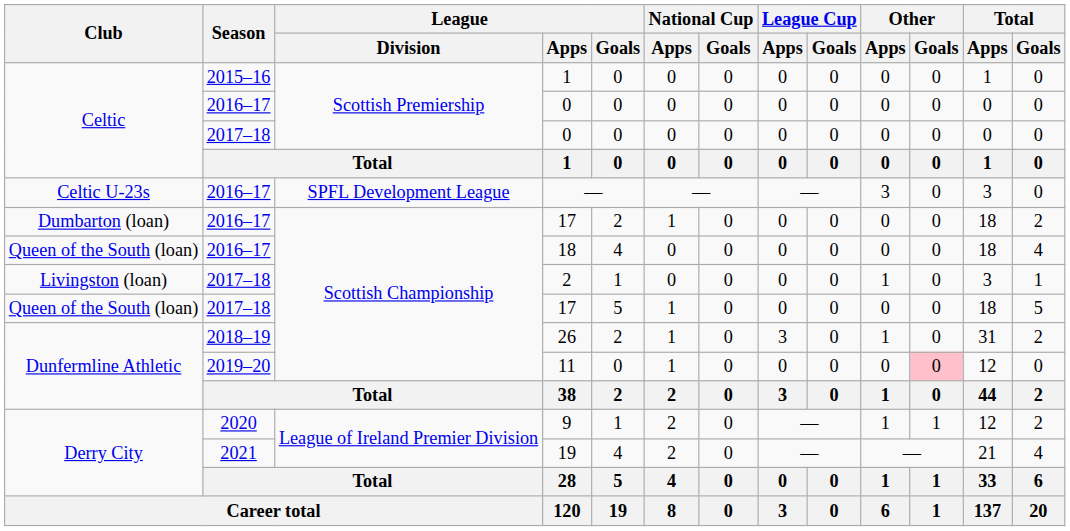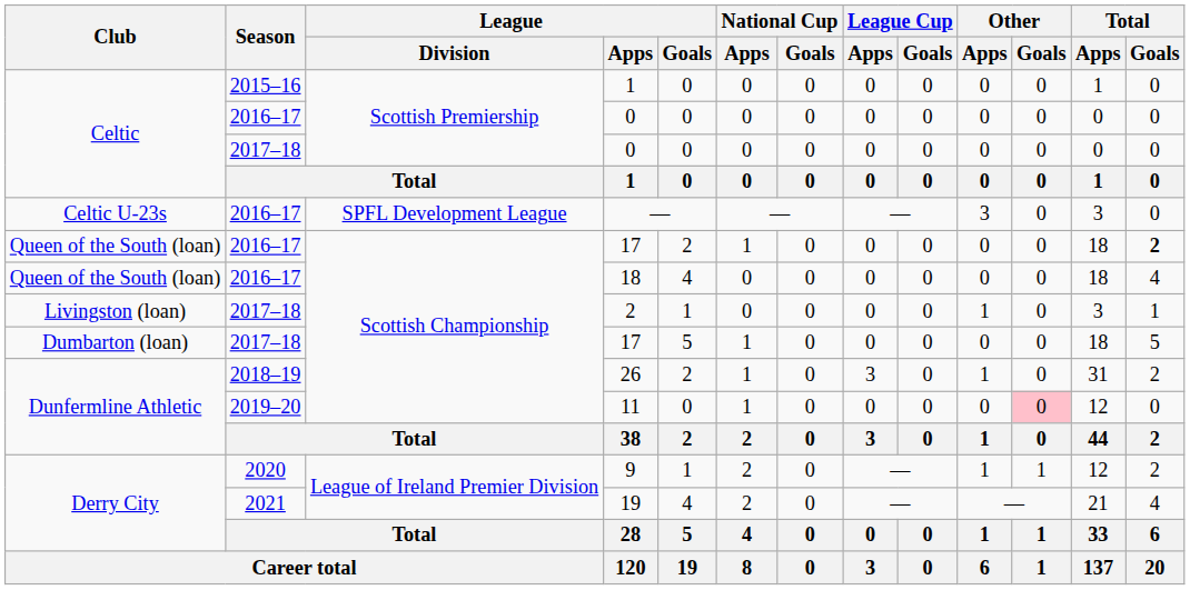 <table class="wikitable" style="text-align: center">
 <tr>
 <th rowspan=2>Club</th>
 <th rowspan=2>Season</th>
 <th colspan=3>League</th>
 <th colspan=2>National Cup</th>
 <th colspan=2><a href='#'>League Cup</a></th>
 <th colspan=2>Other</th>
 <th colspan=2>Total</th>
 </tr>
 <tr>
 <th>Division</th>
 <th>Apps</th>
 <th>Goals</th>
 <th>Apps</th>
 <th>Goals</th>
 <th>Apps</th>
 <th>Goals</th>
 <th>Apps</th>
 <th>Goals</th>
 <th>Apps</th>
 <th>Goals</th>
 </tr>
 <tr>
 <td rowspan="4"><a href='#'>Celtic</a></td>
 <td><a href='#'>2015–16</a></td>
 <td rowspan="3"><a href='#'>Scottish Premiership</a></td>
 <td>1</td>
 <td>0</td>
 <td>0</td>
 <td>0</td>
 <td>0</td>
 <td>0</td>
 <td>0</td>
 <td>0</td>
 <td>1</td>
 <td>0</td>
 </tr>
 <tr>
 <td><a href='#'>2016–17</a></td>
 <td>0</td>
 <td>0</td>
 <td>0</td>
 <td>0</td>
 <td>0</td>
 <td>0</td>
 <td>0</td>
 <td>0</td>
 <td>0</td>
 <td>0</td>
 </tr>
 <tr>
 <td><a href='#'>2017–18</a></td>
 <td>0</td>
 <td>0</td>
 <td>0</td>
 <td>0</td>
 <td>0</td>
 <td>0</td>
 <td>0</td>
 <td>0</td>
 <td>0</td>
 <td>0</td>
 </tr>
 <tr>
 <th colspan="2">Total</th>
 <th>1</th>
 <th>0</th>
 <th>0</th>
 <th>0</th>
 <th>0</th>
 <th>0</th>
 <th>0</th>
 <th>0</th>
 <th>1</th>
 <th>0</th>
 </tr>
 <tr>
 <td><a href='#'>Celtic U-23s</a></td>
 <td><a href='#'>2016–17</a></td>
 <td><a href='#'>SPFL Development League</a></td>
 <td colspan="2">—</td>
 <td colspan="2">—</td>
 <td colspan="2">—</td>
 <td>3</td>
 <td>0</td>
 <td>3</td>
 <td>0</td>
 </tr>
 <tr>
-<td><a href='#'>Dumbarton</a> (loan)</td>
+<td><a href='#'>Queen of the South</a> (loan)</td>
 <td><a href='#'>2016–17</a></td>
 <td rowspan="6"><a href='#'>Scottish Championship</a></td>
 <td>17</td>
 <td>2</td>
 <td>1</td>
 <td>0</td>
 <td>0</td>
 <td>0</td>
 <td>0</td>
 <td>0</td>
 <td>18</td>
-<td>2</td>
+<td><strong>2</strong></td>
 </tr>
 <tr>
 <td><a href='#'>Queen of the South</a> (loan)</td>
 <td><a href='#'>2016–17</a></td>
 <td>18</td>
 <td>4</td>
 <td>0</td>
 <td>0</td>
 <td>0</td>
 <td>0</td>
 <td>0</td>
 <td>0</td>
 <td>18</td>
 <td>4</td>
 </tr>
 <tr>
 <td><a href='#'>Livingston</a> (loan)</td>
 <td><a href='#'>2017–18</a></td>
 <td>2</td>
 <td>1</td>
 <td>0</td>
 <td>0</td>
 <td>0</td>
 <td>0</td>
 <td>1</td>
 <td>0</td>
 <td>3</td>
 <td>1</td>
 </tr>
 <tr>
-<td><a href='#'>Queen of the South</a> (loan)</td>
+<td><a href='#'>Dumbarton</a> (loan)</td>
 <td><a href='#'>2017–18</a></td>
 <td>17</td>
 <td>5</td>
 <td>1</td>
 <td>0</td>
 <td>0</td>
 <td>0</td>
 <td>0</td>
 <td>0</td>
 <td>18</td>
 <td>5</td>
 </tr>
 <tr>
 <td rowspan=3><a href='#'>Dunfermline Athletic</a></td>
 <td><a href='#'>2018–19</a></td>
 <td>26</td>
 <td>2</td>
 <td>1</td>
 <td>0</td>
 <td>3</td>
 <td>0</td>
 <td>1</td>
 <td>0</td>
 <td>31</td>
 <td>2</td>
 </tr>
 <tr>
 <td><a href='#'>2019–20</a></td>
 <td>11</td>
 <td>0</td>
 <td>1</td>
 <td>0</td>
 <td>0</td>
 <td>0</td>
 <td>0</td>
 <td style="background: pink;">0</td>
 <td>12</td>
 <td>0</td>
 </tr>
 <tr>
 <th colspan="2">Total</th>
 <th>38</th>
 <th>2</th>
 <th>2</th>
 <th>0</th>
 <th>3</th>
 <th>0</th>
 <th>1</th>
 <th>0</th>
 <th>44</th>
 <th>2</th>
 </tr>
 <tr>
 <td rowspan=3><a href='#'>Derry City</a></td>
 <td><a href='#'>2020</a></td>
 <td rowspan=2><a href='#'>League of Ireland Premier Division</a></td>
 <td>9</td>
 <td>1</td>
 <td>2</td>
 <td>0</td>
 <td colspan="2">—</td>
 <td>1</td>
 <td>1</td>
 <td>12</td>
 <td>2</td>
 </tr>
 <tr>
 <td><a href='#'>2021</a></td>
 <td>19</td>
 <td>4</td>
 <td>2</td>
 <td>0</td>
 <td colspan="2">—</td>
 <td colspan="2">—</td>
 <td>21</td>
 <td>4</td>
 </tr>
 <tr>
 <th colspan="2">Total</th>
 <th>28</th>
 <th>5</th>
 <th>4</th>
 <th>0</th>
 <th>0</th>
 <th>0</th>
 <th>1</th>
 <th>1</th>
 <th>33</th>
 <th>6</th>
 </tr>
 <tr>
 <th colspan="3">Career total</th>
 <th>120</th>
 <th>19</th>
 <th>8</th>
 <th>0</th>
 <th>3</th>
 <th>0</th>
 <th>6</th>
 <th>1</th>
 <th>137</th>
 <th>20</th>
 </tr>
 </table>
